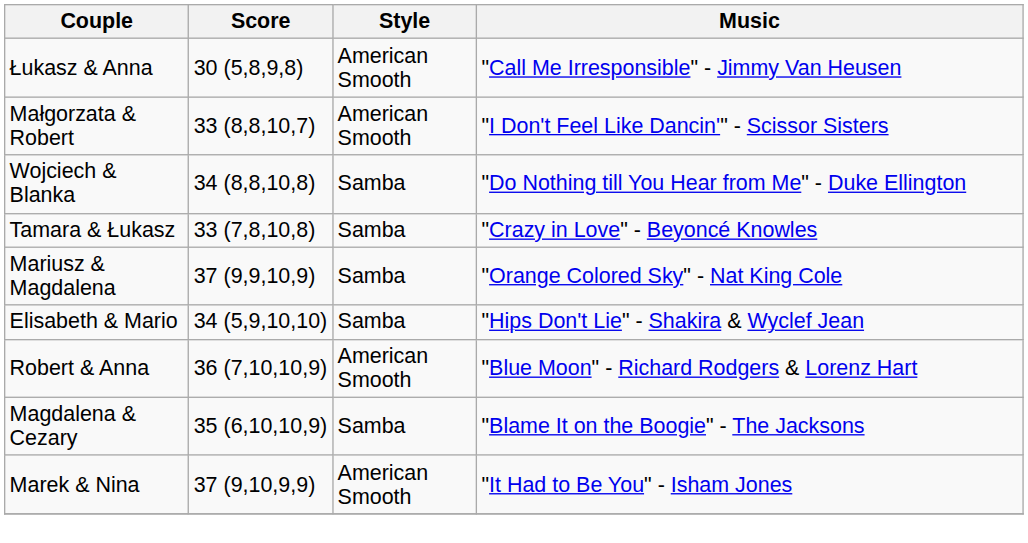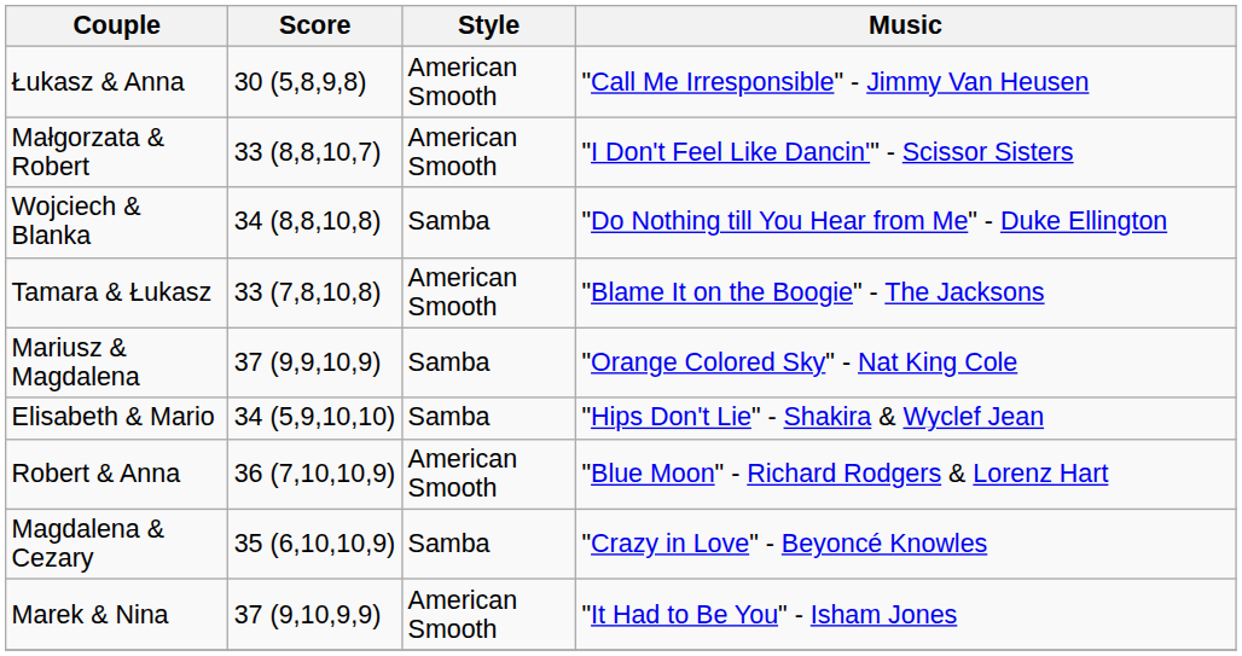 <table class="wikitable">
 <tr>
 <th width="130">Couple</th>
 <th width="100">Score</th>
 <th width="100">Style</th>
 <th width="400">Music</th>
 </tr>
 <tr>
 <td>Łukasz & Anna</td>
 <td>30 (5,8,9,8)</td>
 <td>American Smooth</td>
 <td>"<a href='#'>Call Me Irresponsible</a>" - <a href='#'>Jimmy Van Heusen</a></td>
 </tr>
 <tr>
 <td>Małgorzata & Robert</td>
 <td>33 (8,8,10,7)</td>
 <td>American Smooth</td>
 <td>"<a href='#'>I Don't Feel Like Dancin'</a>" - <a href='#'>Scissor Sisters</a></td>
 </tr>
 <tr>
 <td>Wojciech & Blanka</td>
 <td>34 (8,8,10,8)</td>
 <td>Samba</td>
 <td>"<a href='#'>Do Nothing till You Hear from Me</a>" - <a href='#'>Duke Ellington</a></td>
 </tr>
 <tr>
 <td>Tamara & Łukasz</td>
 <td>33 (7,8,10,8)</td>
-<td>Samba</td>
-<td>"<a href='#'>Crazy in Love</a>" - <a href='#'>Beyoncé Knowles</a></td>
+<td>American Smooth</td>
+<td>"<a href='#'>Blame It on the Boogie</a>" - <a href='#'>The Jacksons</a></td>
 </tr>
 <tr>
 <td>Mariusz & Magdalena</td>
 <td>37 (9,9,10,9)</td>
 <td>Samba</td>
 <td>"<a href='#'>Orange Colored Sky</a>" - <a href='#'>Nat King Cole</a></td>
 </tr>
 <tr>
 <td>Elisabeth & Mario</td>
 <td>34 (5,9,10,10)</td>
 <td>Samba</td>
 <td>"<a href='#'>Hips Don't Lie</a>" - <a href='#'>Shakira</a> & <a href='#'>Wyclef Jean</a></td>
 </tr>
 <tr>
 <td>Robert & Anna</td>
 <td>36 (7,10,10,9)</td>
 <td>American Smooth</td>
 <td>"<a href='#'>Blue Moon</a>" - <a href='#'>Richard Rodgers</a> & <a href='#'>Lorenz Hart</a></td>
 </tr>
 <tr>
 <td>Magdalena & Cezary</td>
 <td>35 (6,10,10,9)</td>
 <td>Samba</td>
-<td>"<a href='#'>Blame It on the Boogie</a>" - <a href='#'>The Jacksons</a></td>
+<td>"<a href='#'>Crazy in Love</a>" - <a href='#'>Beyoncé Knowles</a></td>
 </tr>
 <tr>
 <td>Marek & Nina</td>
 <td>37 (9,10,9,9)</td>
 <td>American Smooth</td>
 <td>"<a href='#'>It Had to Be You</a>" - <a href='#'>Isham Jones</a></td>
 </tr>
 <tr>
 </tr>
 </table>
